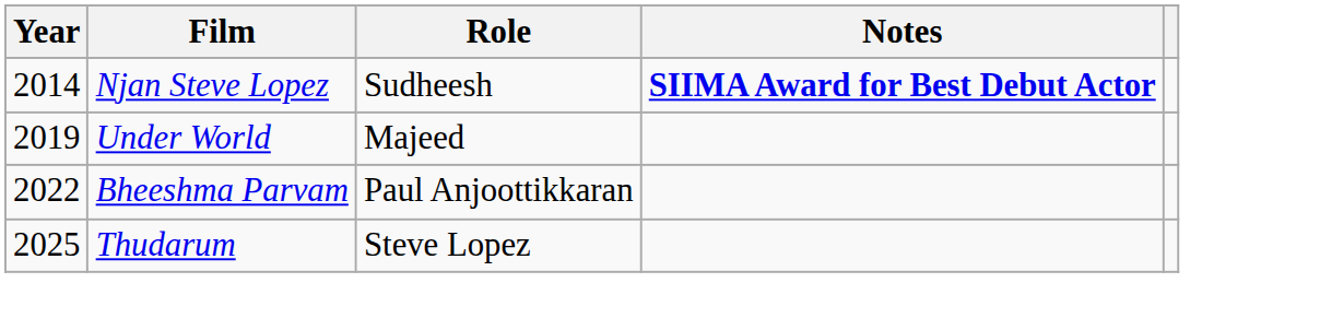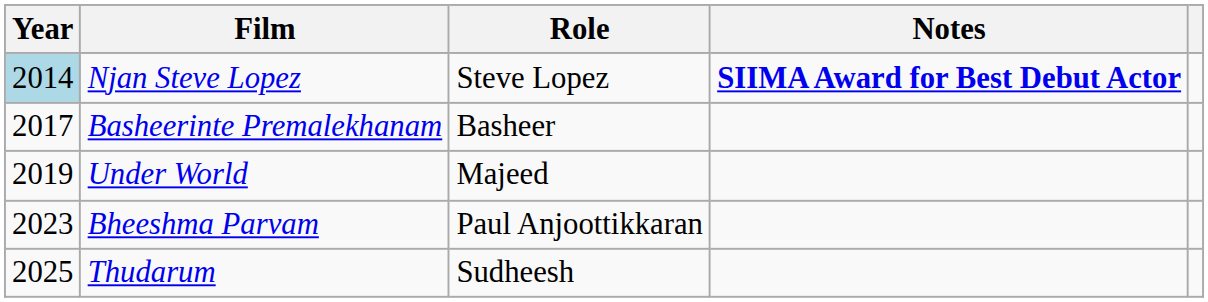 <table class="wikitable">
 <tr>
 <th>Year</th>
 <th>Film</th>
 <th>Role</th>
 <th>Notes</th>
 <th></th>
 </tr>
 <tr>
-<td>2014</td>
+<td style="background: lightblue;">2014</td>
 <td><em><a href='#'>Njan Steve Lopez</a></em></td>
-<td>Sudheesh</td>
+<td>Steve Lopez</td>
 <td><strong><a href='#'>SIIMA Award for Best Debut Actor</a></strong></td>
+<td></td>
+</tr>
+<tr>
+<td>2017</td>
+<td><em><a href='#'>Basheerinte Premalekhanam</a></em></td>
+<td>Basheer</td>
+<td></td>
 <td></td>
 </tr>
 <tr>
 <td>2019</td>
 <td><em><a href='#'>Under World</a></em></td>
 <td>Majeed</td>
 <td></td>
 <td></td>
 </tr>
 <tr>
-<td>2022</td>
+<td>2023</td>
 <td><em><a href='#'>Bheeshma Parvam</a></em></td>
 <td>Paul Anjoottikkaran</td>
 <td></td>
 <td></td>
 </tr>
 <tr>
 <td>2025</td>
 <td><em><a href='#'>Thudarum</a></em></td>
-<td>Steve Lopez</td>
+<td>Sudheesh</td>
 <td></td>
 <td></td>
 </tr>
 </table>
